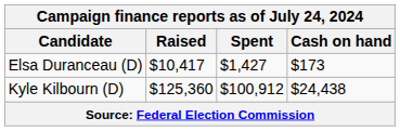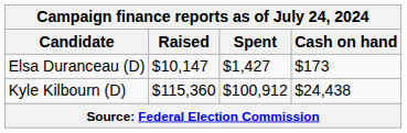 <table class="wikitable sortable">
 <tr>
 <th colspan=4>Campaign finance reports as of July 24, 2024</th>
 </tr>
 <tr style="text-align:center;">
 <th>Candidate</th>
 <th>Raised</th>
 <th>Spent</th>
 <th>Cash on hand</th>
 </tr>
 <tr>
 <td>Elsa Duranceau (D)</td>
-<td>$10,417</td>
+<td>$10,147</td>
 <td>$1,427</td>
 <td>$173</td>
 </tr>
 <tr>
 <td>Kyle Kilbourn (D)</td>
-<td>$125,360</td>
+<td>$115,360</td>
 <td>$100,912</td>
 <td>$24,438</td>
 </tr>
 <tr>
 <th colspan="4"><small>Source: <a href='#'>Federal Election Commission</a></small></th>
 </tr>
 </table>
